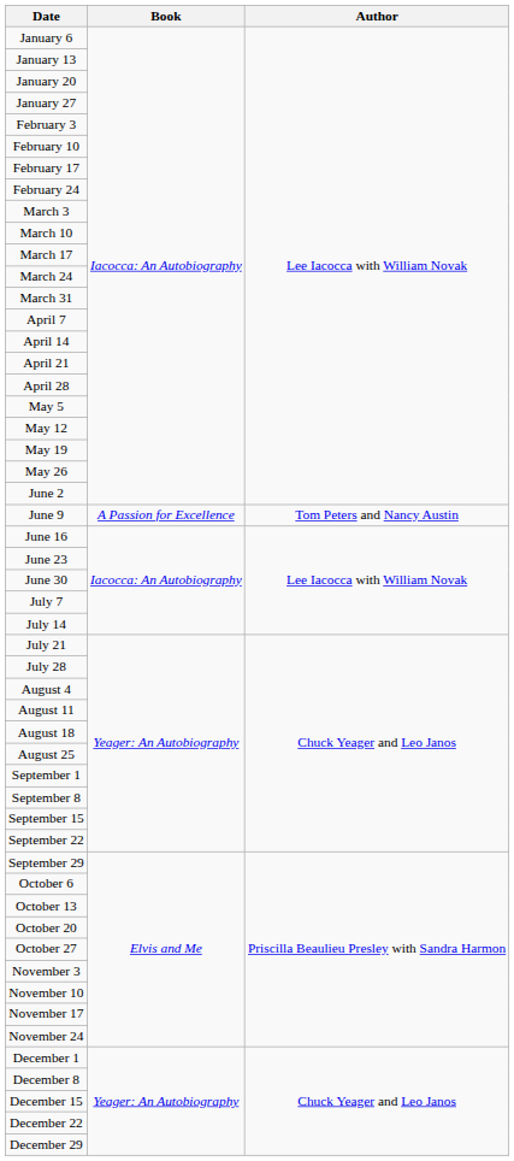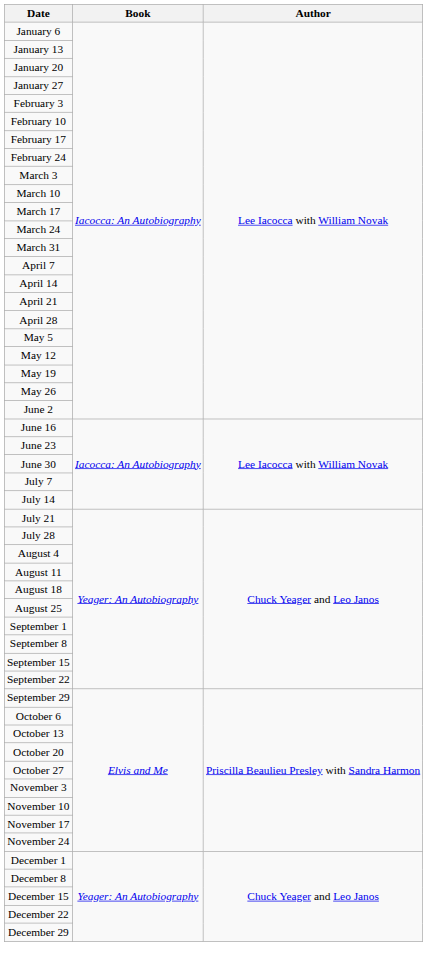 <table class="wikitable" style="text-align: center">
 <tr>
 <th>Date</th>
 <th>Book</th>
 <th>Author</th>
 </tr>
 <tr>
 <td>January 6</td>
 <td rowspan=22><em><a href='#'>Iacocca: An Autobiography</a></em></td>
 <td rowspan=22><a href='#'>Lee Iacocca</a> with <a href='#'>William Novak</a></td>
 </tr>
 <tr>
 <td>January 13</td>
 </tr>
 <tr>
 <td>January 20</td>
 </tr>
 <tr>
 <td>January 27</td>
 </tr>
 <tr>
 <td>February 3</td>
 </tr>
 <tr>
 <td>February 10</td>
 </tr>
 <tr>
 <td>February 17</td>
 </tr>
 <tr>
 <td>February 24</td>
 </tr>
 <tr>
 <td>March 3</td>
 </tr>
 <tr>
 <td>March 10</td>
 </tr>
 <tr>
 <td>March 17</td>
 </tr>
 <tr>
 <td>March 24</td>
 </tr>
 <tr>
 <td>March 31</td>
 </tr>
 <tr>
 <td>April 7</td>
 </tr>
 <tr>
 <td>April 14</td>
 </tr>
 <tr>
 <td>April 21</td>
 </tr>
 <tr>
 <td>April 28</td>
 </tr>
 <tr>
 <td>May 5</td>
 </tr>
 <tr>
 <td>May 12</td>
 </tr>
 <tr>
 <td>May 19</td>
 </tr>
 <tr>
 <td>May 26</td>
 </tr>
 <tr>
 <td>June 2</td>
-</tr>
-<tr>
-<td>June 9</td>
-<td><em><a href='#'>A Passion for Excellence</a></em></td>
-<td><a href='#'>Tom Peters</a> and <a href='#'>Nancy Austin</a></td>
 </tr>
 <tr>
 <td>June 16</td>
 <td rowspan=5><em><a href='#'>Iacocca: An Autobiography</a></em></td>
 <td rowspan=5><a href='#'>Lee Iacocca</a> with <a href='#'>William Novak</a></td>
 </tr>
 <tr>
 <td>June 23</td>
 </tr>
 <tr>
 <td>June 30</td>
 </tr>
 <tr>
 <td>July 7</td>
 </tr>
 <tr>
 <td>July 14</td>
 </tr>
 <tr>
 <td>July 21</td>
 <td rowspan=10><em><a href='#'>Yeager: An Autobiography</a></em></td>
 <td rowspan=10><a href='#'>Chuck Yeager</a> and <a href='#'>Leo Janos</a></td>
 </tr>
 <tr>
 <td>July 28</td>
 </tr>
 <tr>
 <td>August 4</td>
 </tr>
 <tr>
 <td>August 11</td>
 </tr>
 <tr>
 <td>August 18</td>
 </tr>
 <tr>
 <td>August 25</td>
 </tr>
 <tr>
 <td>September 1</td>
 </tr>
 <tr>
 <td>September 8</td>
 </tr>
 <tr>
 <td>September 15</td>
 </tr>
 <tr>
 <td>September 22</td>
 </tr>
 <tr>
 <td>September 29</td>
 <td rowspan=9><em><a href='#'>Elvis and Me</a></em></td>
 <td rowspan=9><a href='#'>Priscilla Beaulieu Presley</a> with <a href='#'>Sandra Harmon</a></td>
 </tr>
 <tr>
 <td>October 6</td>
 </tr>
 <tr>
 <td>October 13</td>
 </tr>
 <tr>
 <td>October 20</td>
 </tr>
 <tr>
 <td>October 27</td>
 </tr>
 <tr>
 <td>November 3</td>
 </tr>
 <tr>
 <td>November 10</td>
 </tr>
 <tr>
 <td>November 17</td>
 </tr>
 <tr>
 <td>November 24</td>
 </tr>
 <tr>
 <td>December 1</td>
 <td rowspan=5><em><a href='#'>Yeager: An Autobiography</a></em></td>
 <td rowspan=5><a href='#'>Chuck Yeager</a> and <a href='#'>Leo Janos</a></td>
 </tr>
 <tr>
 <td>December 8</td>
 </tr>
 <tr>
 <td>December 15</td>
 </tr>
 <tr>
 <td>December 22</td>
 </tr>
 <tr>
 <td>December 29</td>
 </tr>
 </table>
